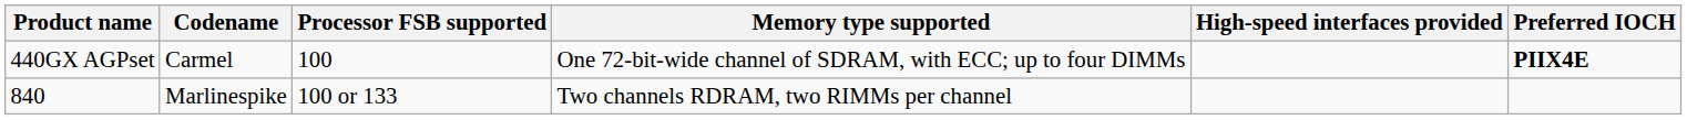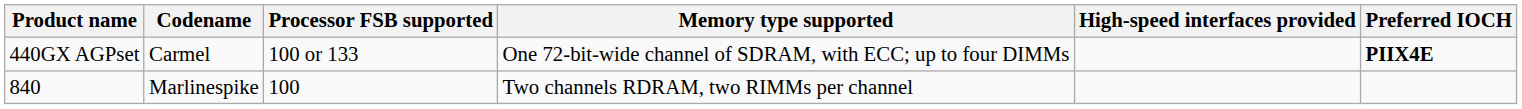 <table class="wikitable">
 <tr>
 <th>Product name</th>
 <th>Codename</th>
 <th>Processor FSB supported</th>
 <th>Memory type supported</th>
 <th>High-speed interfaces provided</th>
 <th>Preferred IOCH</th>
 </tr>
 <tr>
 <td>440GX AGPset</td>
 <td>Carmel</td>
-<td>100</td>
+<td>100 or 133</td>
 <td>One 72-bit-wide channel of SDRAM, with ECC; up to four DIMMs</td>
 <td></td>
 <td><strong>PIIX4E</strong></td>
 </tr>
 <tr>
 <td>840</td>
 <td>Marlinespike</td>
-<td>100 or 133</td>
+<td>100</td>
 <td>Two channels RDRAM, two RIMMs per channel</td>
 <td></td>
 <td></td>
 </tr>
 </table>
